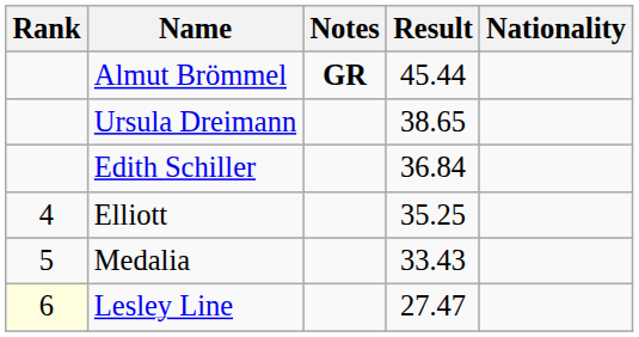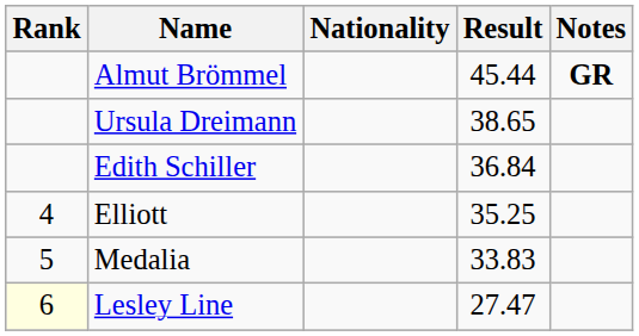 <table class="wikitable sortable" style="text-align:center">
 <tr>
 <th>Rank</th>
 <th>Name</th>
+<th>Nationality</th>
+<th>Result</th>
 <th>Notes</th>
-<th>Result</th>
-<th>Nationality</th>
 </tr>
 <tr>
 <td></td>
 <td align=left><a href='#'>Almut Brömmel</a></td>
+<td align=left></td>
+<td>45.44</td>
 <td><strong>GR</strong></td>
-<td>45.44</td>
-<td align=left></td>
 </tr>
 <tr>
 <td></td>
 <td align=left><a href='#'>Ursula Dreimann</a></td>
+<td align=left></td>
+<td>38.65</td>
 <td></td>
-<td>38.65</td>
-<td align=left></td>
 </tr>
 <tr>
 <td></td>
 <td align=left><a href='#'>Edith Schiller</a></td>
+<td align=left></td>
+<td>36.84</td>
 <td></td>
-<td>36.84</td>
-<td align=left></td>
 </tr>
 <tr>
 <td>4</td>
 <td align=left>Elliott</td>
+<td align=left></td>
+<td>35.25</td>
 <td></td>
-<td>35.25</td>
-<td align=left></td>
 </tr>
 <tr>
 <td>5</td>
 <td align=left>Medalia</td>
+<td align=left></td>
+<td>33.83</td>
 <td></td>
-<td>33.43</td>
-<td align=left></td>
 </tr>
 <tr>
 <td style="background: lightyellow;">6</td>
 <td align=left><a href='#'>Lesley Line</a></td>
+<td align=left></td>
+<td>27.47</td>
 <td></td>
-<td>27.47</td>
-<td align=left></td>
 </tr>
 </table>
